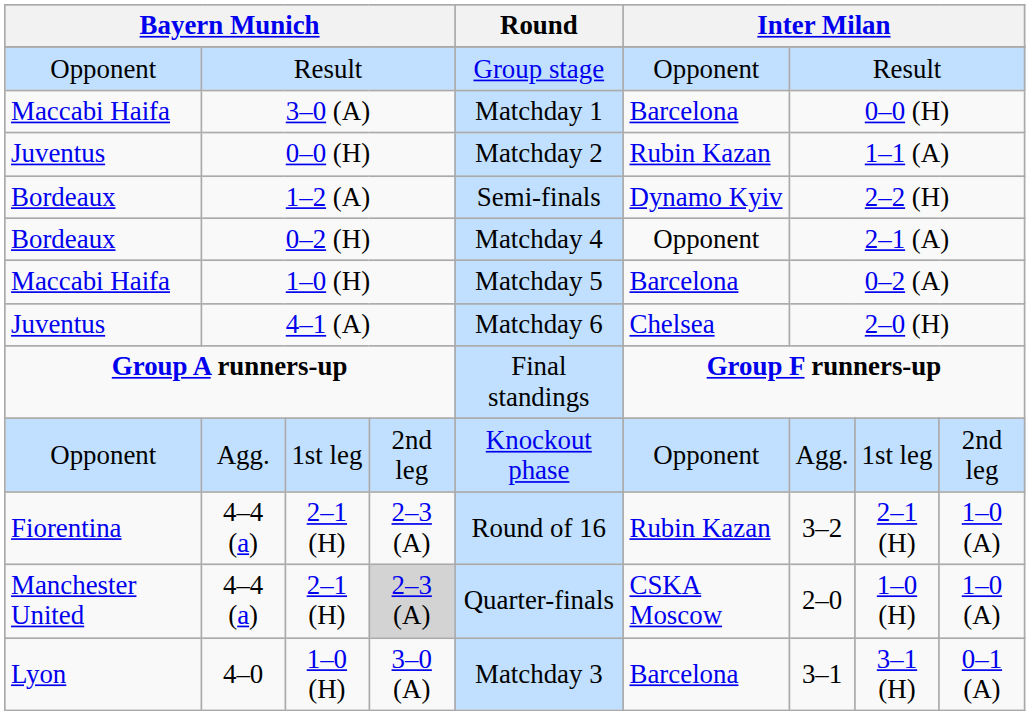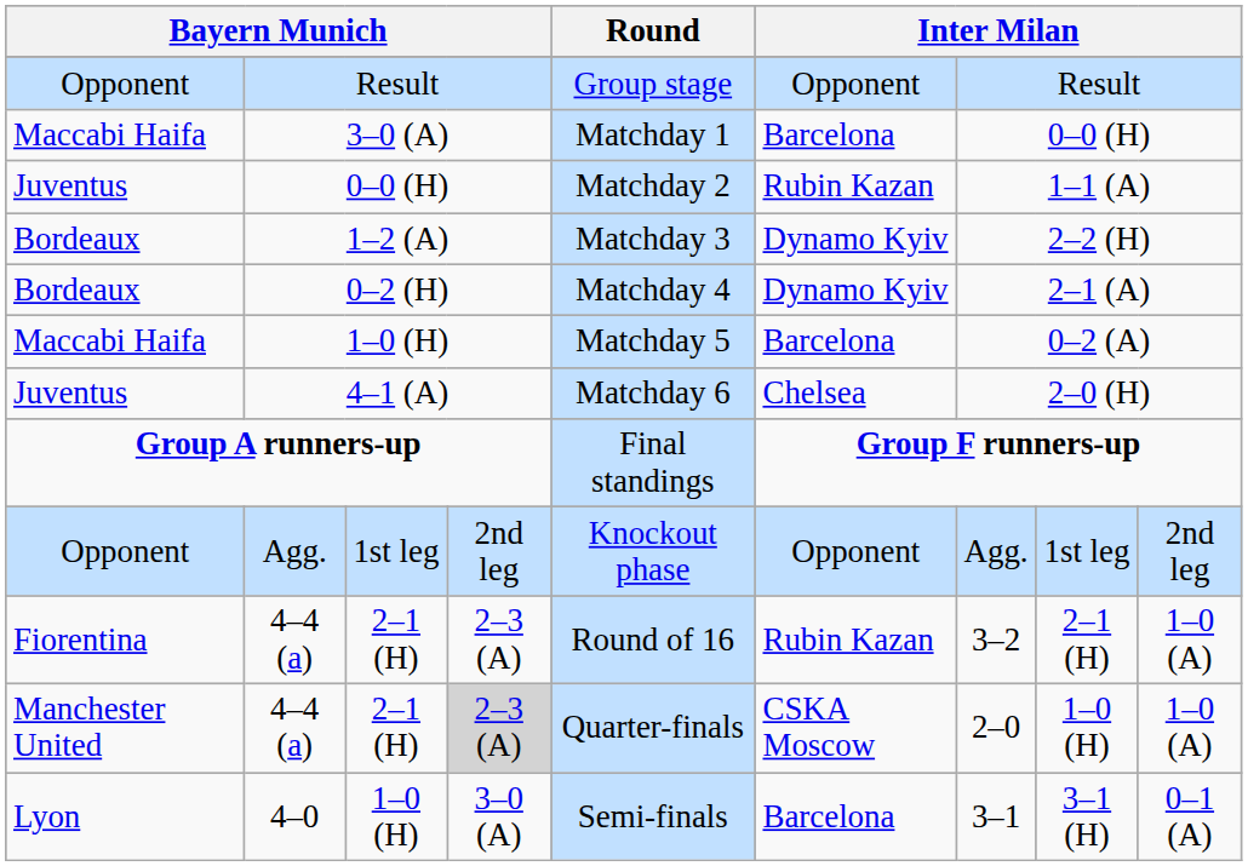 <table class="wikitable" style="text-align:center">
 <tr>
 <th colspan=4> <a href='#'>Bayern Munich</a></th>
 <th>Round</th>
 <th colspan=4> <a href='#'>Inter Milan</a></th>
 </tr>
 <tr>
 </tr>
 <tr bgcolor=#c1e0ff>
 <td>Opponent</td>
 <td colspan=3>Result</td>
 <td><a href='#'>Group stage</a></td>
 <td>Opponent</td>
 <td colspan=3>Result</td>
 </tr>
 <tr>
 <td align=left> <a href='#'>Maccabi Haifa</a></td>
 <td colspan=3><a href='#'>3–0</a> (A)</td>
 <td bgcolor=#c1e0ff>Matchday 1</td>
 <td align=left> <a href='#'>Barcelona</a></td>
 <td colspan=3><a href='#'>0–0</a> (H)</td>
 </tr>
 <tr>
 <td align=left> <a href='#'>Juventus</a></td>
 <td colspan=3><a href='#'>0–0</a> (H)</td>
 <td bgcolor=#c1e0ff>Matchday 2</td>
 <td align=left> <a href='#'>Rubin Kazan</a></td>
 <td colspan=3><a href='#'>1–1</a> (A)</td>
 </tr>
 <tr>
 <td align=left> <a href='#'>Bordeaux</a></td>
 <td colspan=3><a href='#'>1–2</a> (A)</td>
-<td bgcolor=#c1e0ff>Semi-finals</td>
+<td bgcolor=#c1e0ff>Matchday 3</td>
 <td align=left> <a href='#'>Dynamo Kyiv</a></td>
 <td colspan=3><a href='#'>2–2</a> (H)</td>
 </tr>
 <tr>
 <td align=left> <a href='#'>Bordeaux</a></td>
 <td colspan=3><a href='#'>0–2</a> (H)</td>
 <td bgcolor=#c1e0ff>Matchday 4</td>
-<td>Opponent</td>
+<td align=left> <a href='#'>Dynamo Kyiv</a></td>
 <td colspan=3><a href='#'>2–1</a> (A)</td>
 </tr>
 <tr>
 <td align=left> <a href='#'>Maccabi Haifa</a></td>
 <td colspan=3><a href='#'>1–0</a> (H)</td>
 <td bgcolor=#c1e0ff>Matchday 5</td>
 <td align=left> <a href='#'>Barcelona</a></td>
 <td colspan=3><a href='#'>0–2</a> (A)</td>
 </tr>
 <tr>
 <td align=left> <a href='#'>Juventus</a></td>
 <td colspan=3><a href='#'>4–1</a> (A)</td>
 <td bgcolor=#c1e0ff>Matchday 6</td>
 <td align=left> <a href='#'>Chelsea</a></td>
 <td colspan=3><a href='#'>2–0</a> (H)</td>
 </tr>
 <tr>
 <td colspan=4 align=center valign=top><strong><a href='#'>Group A</a> runners-up</strong><br></td>
 <td bgcolor=#c1e0ff>Final standings</td>
 <td colspan=4 align=center valign=top><strong><a href='#'>Group F</a> runners-up</strong><br></td>
 </tr>
 <tr bgcolor=#c1e0ff>
 <td>Opponent</td>
 <td>Agg.</td>
 <td>1st leg</td>
 <td>2nd leg</td>
 <td><a href='#'>Knockout phase</a></td>
 <td>Opponent</td>
 <td>Agg.</td>
 <td>1st leg</td>
 <td>2nd leg</td>
 </tr>
 <tr>
 <td align=left> <a href='#'>Fiorentina</a></td>
 <td>4–4 (<a href='#'>a</a>)</td>
 <td><a href='#'>2–1</a> (H)</td>
 <td><a href='#'>2–3</a> (A)</td>
 <td bgcolor=#c1e0ff>Round of 16</td>
 <td align=left> <a href='#'>Rubin Kazan</a></td>
 <td>3–2</td>
 <td><a href='#'>2–1</a> (H)</td>
 <td><a href='#'>1–0</a> (A)</td>
 </tr>
 <tr>
 <td align=left> <a href='#'>Manchester United</a></td>
 <td>4–4 (<a href='#'>a</a>)</td>
 <td><a href='#'>2–1</a> (H)</td>
 <td style="background: lightgrey;"><a href='#'>2–3</a> (A)</td>
 <td bgcolor=#c1e0ff>Quarter-finals</td>
 <td align=left> <a href='#'>CSKA Moscow</a></td>
 <td>2–0</td>
 <td><a href='#'>1–0</a> (H)</td>
 <td><a href='#'>1–0</a> (A)</td>
 </tr>
 <tr>
 <td align=left> <a href='#'>Lyon</a></td>
 <td>4–0</td>
 <td><a href='#'>1–0</a> (H)</td>
 <td><a href='#'>3–0</a> (A)</td>
-<td bgcolor=#c1e0ff>Matchday 3</td>
+<td bgcolor=#c1e0ff>Semi-finals</td>
 <td align=left> <a href='#'>Barcelona</a></td>
 <td>3–1</td>
 <td><a href='#'>3–1</a> (H)</td>
 <td><a href='#'>0–1</a> (A)</td>
 </tr>
 </table>
